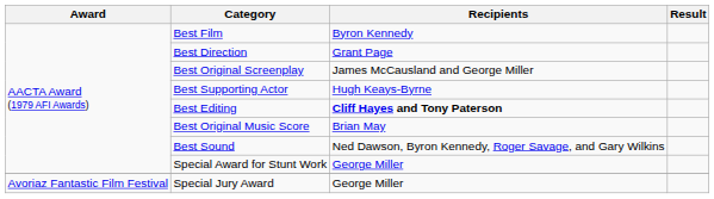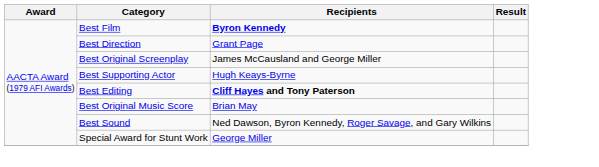 <table class="wikitable sortable">
 <tr>
 <th>Award</th>
 <th>Category</th>
 <th>Recipients</th>
 <th>Result</th>
 </tr>
 <tr>
 <td rowspan=8><a href='#'>AACTA Award</a><br><small>(<a href='#'>1979 AFI Awards</a>)</small></td>
 <td><a href='#'>Best Film</a></td>
-<td><a href='#'>Byron Kennedy</a></td>
+<td><strong><a href='#'>Byron Kennedy</a></strong></td>
 <td></td>
 </tr>
 <tr>
 <td><a href='#'>Best Direction</a></td>
 <td><a href='#'>Grant Page</a></td>
 <td></td>
 </tr>
 <tr>
 <td><a href='#'>Best Original Screenplay</a></td>
 <td>James McCausland and George Miller</td>
 <td></td>
 </tr>
 <tr>
 <td><a href='#'>Best Supporting Actor</a></td>
 <td><a href='#'>Hugh Keays-Byrne</a></td>
 <td></td>
 </tr>
 <tr>
 <td><a href='#'>Best Editing</a></td>
 <td><strong><a href='#'>Cliff Hayes</a> and Tony Paterson</strong></td>
 <td></td>
 </tr>
 <tr>
 <td><a href='#'>Best Original Music Score</a></td>
 <td><a href='#'>Brian May</a></td>
 <td></td>
 </tr>
 <tr>
 <td><a href='#'>Best Sound</a></td>
 <td>Ned Dawson, Byron Kennedy, <a href='#'>Roger Savage</a>, and Gary Wilkins</td>
 <td></td>
 </tr>
 <tr>
 <td>Special Award for Stunt Work</td>
 <td><a href='#'>George Miller</a></td>
 <td></td>
 </tr>
 <tr>
 </tr>
-<tr>
-<td><a href='#'>Avoriaz Fantastic Film Festival</a></td>
-<td>Special Jury Award</td>
-<td>George Miller</td>
-<td></td>
-</tr>
 </table>
